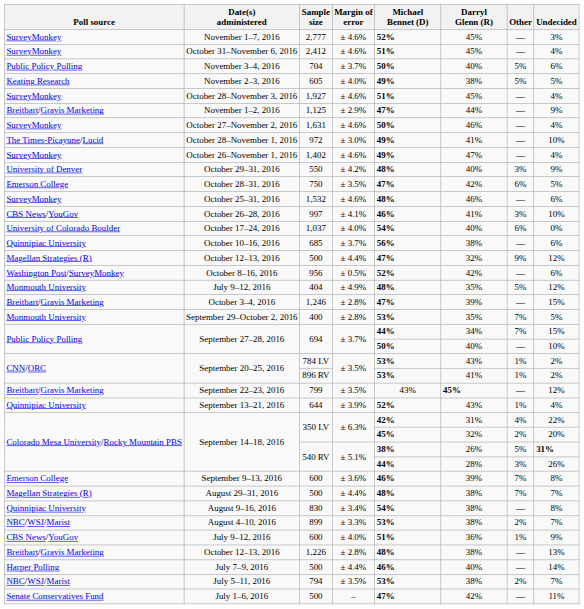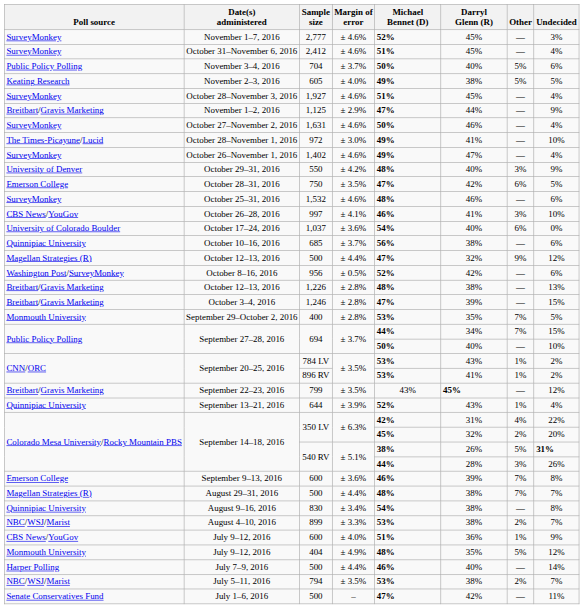 <table class="wikitable" style="font-size:90%;">
 <tr valign= bottom>
 <th>Poll source</th>
 <th>Date(s)<br>administered</th>
 <th>Sample<br>size</th>
 <th>Margin of<br>error</th>
 <th style="width:100px;">Michael<br>Bennet (D)</th>
 <th style="width:100px;">Darryl<br>Glenn (R)</th>
 <th>Other</th>
 <th>Undecided</th>
 </tr>
 <tr>
 <td><a href='#'>SurveyMonkey</a></td>
 <td align=center>November 1–7, 2016</td>
 <td align=center>2,777</td>
 <td align=center>± 4.6%</td>
 <td><strong>52%</strong></td>
 <td align=center>45%</td>
 <td align=center>—</td>
 <td align=center>3%</td>
 </tr>
 <tr>
 <td><a href='#'>SurveyMonkey</a></td>
 <td align=center>October 31–November 6, 2016</td>
 <td align=center>2,412</td>
 <td align=center>± 4.6%</td>
 <td><strong>51%</strong></td>
 <td align=center>45%</td>
 <td align=center>—</td>
 <td align=center>4%</td>
 </tr>
 <tr>
 <td><a href='#'>Public Policy Polling</a></td>
 <td align=center>November 3–4, 2016</td>
 <td align=center>704</td>
 <td align=center>± 3.7%</td>
 <td><strong>50%</strong></td>
 <td align=center>40%</td>
 <td align=center>5%</td>
 <td align=center>6%</td>
 </tr>
 <tr>
 <td><a href='#'>Keating Research</a></td>
 <td align=center>November 2–3, 2016</td>
 <td align=center>605</td>
 <td align=center>± 4.0%</td>
 <td><strong>49%</strong></td>
 <td align=center>38%</td>
 <td align=center>5%</td>
 <td align=center>5%</td>
 </tr>
 <tr>
 <td><a href='#'>SurveyMonkey</a></td>
 <td align=center>October 28–November 3, 2016</td>
 <td align=center>1,927</td>
 <td align=center>± 4.6%</td>
 <td><strong>51%</strong></td>
 <td align=center>45%</td>
 <td align=center>—</td>
 <td align=center>4%</td>
 </tr>
 <tr>
 <td><a href='#'>Breitbart</a>/<a href='#'>Gravis Marketing</a></td>
 <td align=center>November 1–2, 2016</td>
 <td align=center>1,125</td>
 <td align=center>± 2.9%</td>
 <td><strong>47%</strong></td>
 <td align=center>44%</td>
 <td align=center>—</td>
 <td align=center>9%</td>
 </tr>
 <tr>
 <td><a href='#'>SurveyMonkey</a></td>
 <td align=center>October 27–November 2, 2016</td>
 <td align=center>1,631</td>
 <td align=center>± 4.6%</td>
 <td><strong>50%</strong></td>
 <td align=center>46%</td>
 <td align=center>—</td>
 <td align=center>4%</td>
 </tr>
 <tr>
 <td><a href='#'>The Times-Picayune</a>/<a href='#'>Lucid</a></td>
 <td align=center>October 28–November 1, 2016</td>
 <td align=center>972</td>
 <td align=center>± 3.0%</td>
 <td><strong>49%</strong></td>
 <td align=center>41%</td>
 <td align=center>—</td>
 <td align=center>10%</td>
 </tr>
 <tr>
 <td><a href='#'>SurveyMonkey</a></td>
 <td align=center>October 26–November 1, 2016</td>
 <td align=center>1,402</td>
 <td align=center>± 4.6%</td>
 <td><strong>49%</strong></td>
 <td align=center>47%</td>
 <td align=center>—</td>
 <td align=center>4%</td>
 </tr>
 <tr>
 <td><a href='#'>University of Denver</a></td>
 <td align=center>October 29–31, 2016</td>
 <td align=center>550</td>
 <td align=center>± 4.2%</td>
 <td><strong>48%</strong></td>
 <td align=center>40%</td>
 <td align=center>3%</td>
 <td align=center>9%</td>
 </tr>
 <tr>
 <td><a href='#'>Emerson College</a></td>
 <td align=center>October 28–31, 2016</td>
 <td align=center>750</td>
 <td align=center>± 3.5%</td>
 <td><strong>47%</strong></td>
 <td align=center>42%</td>
 <td align=center>6%</td>
 <td align=center>5%</td>
 </tr>
 <tr>
 <td><a href='#'>SurveyMonkey</a></td>
 <td align=center>October 25–31, 2016</td>
 <td align=center>1,532</td>
 <td align=center>± 4.6%</td>
 <td><strong>48%</strong></td>
 <td align=center>46%</td>
 <td align=center>—</td>
 <td align=center>6%</td>
 </tr>
 <tr>
 <td><a href='#'>CBS News</a>/<a href='#'>YouGov</a></td>
 <td align=center>October 26–28, 2016</td>
 <td align=center>997</td>
 <td align=center>± 4.1%</td>
 <td><strong>46%</strong></td>
 <td align=center>41%</td>
 <td align=center>3%</td>
 <td align=center>10%</td>
 </tr>
 <tr>
 <td><a href='#'>University of Colorado Boulder</a></td>
 <td align=center>October 17–24, 2016</td>
 <td align=center>1,037</td>
-<td align=center>± 4.0%</td>
+<td align=center>± 3.6%</td>
 <td><strong>54%</strong></td>
 <td align=center>40%</td>
 <td align=center>6%</td>
 <td align=center>0%</td>
 </tr>
 <tr>
 <td><a href='#'>Quinnipiac University</a></td>
 <td align=center>October 10–16, 2016</td>
 <td align=center>685</td>
 <td align=center>± 3.7%</td>
 <td><strong>56%</strong></td>
 <td align=center>38%</td>
 <td align=center>—</td>
 <td align=center>6%</td>
 </tr>
 <tr>
 <td><a href='#'>Magellan Strategies (R)</a></td>
 <td align=center>October 12–13, 2016</td>
 <td align=center>500</td>
 <td align=center>± 4.4%</td>
 <td><strong>47%</strong></td>
 <td align=center>32%</td>
 <td align=center>9%</td>
 <td align=center>12%</td>
 </tr>
 <tr>
 <td><a href='#'>Washington Post</a>/<a href='#'>SurveyMonkey</a></td>
 <td align=center>October 8–16, 2016</td>
 <td align=center>956</td>
 <td align=center>± 0.5%</td>
 <td><strong>52%</strong></td>
 <td align=center>42%</td>
 <td align=center>—</td>
 <td align=center>6%</td>
 </tr>
 <tr>
-<td><a href='#'>Monmouth University</a></td>
-<td align=center>July 9–12, 2016</td>
-<td align=center>404</td>
-<td align=center>± 4.9%</td>
+<td><a href='#'>Breitbart</a>/<a href='#'>Gravis Marketing</a></td>
+<td align=center>October 12–13, 2016</td>
+<td align=center>1,226</td>
+<td align=center>± 2.8%</td>
 <td><strong>48%</strong></td>
-<td align=center>35%</td>
-<td align=center>5%</td>
-<td align=center>12%</td>
+<td align=center>38%</td>
+<td align=center>—</td>
+<td align=center>13%</td>
 </tr>
 <tr>
 <td><a href='#'>Breitbart</a>/<a href='#'>Gravis Marketing</a></td>
 <td align=center>October 3–4, 2016</td>
 <td align=center>1,246</td>
 <td align=center>± 2.8%</td>
 <td><strong>47%</strong></td>
 <td align=center>39%</td>
 <td align=center>—</td>
 <td align=center>15%</td>
 </tr>
 <tr>
 <td><a href='#'>Monmouth University</a></td>
 <td align=center>September 29–October 2, 2016</td>
 <td align=center>400</td>
 <td align=center>± 2.8%</td>
 <td><strong>53%</strong></td>
 <td align=center>35%</td>
 <td align=center>7%</td>
 <td align=center>5%</td>
 </tr>
 <tr>
 <td rowspan=2><a href='#'>Public Policy Polling</a></td>
 <td rowspan=2 align=center>September 27–28, 2016</td>
 <td rowspan=2 align=center>694</td>
 <td rowspan=2 align=center>± 3.7%</td>
 <td><strong>44%</strong></td>
 <td align=center>34%</td>
 <td align=center>7%</td>
 <td align=center>15%</td>
 </tr>
 <tr>
 <td><strong>50%</strong></td>
 <td align=center>40%</td>
 <td align=center>—</td>
 <td align=center>10%</td>
 </tr>
 <tr>
 <td rowspan=2><a href='#'>CNN</a>/<a href='#'>ORC</a></td>
 <td align=center rowspan=2>September 20–25, 2016</td>
 <td align=center>784 LV</td>
 <td align=center rowspan=2>± 3.5%</td>
 <td><strong>53%</strong></td>
 <td align=center>43%</td>
 <td align=center>1%</td>
 <td align=center>2%</td>
 </tr>
 <tr>
 <td align=center>896 RV</td>
 <td><strong>53%</strong></td>
 <td align=center>41%</td>
 <td align=center>1%</td>
 <td align=center>2%</td>
 </tr>
 <tr>
 <td><a href='#'>Breitbart</a>/<a href='#'>Gravis Marketing</a></td>
 <td align=center>September 22–23, 2016</td>
 <td align=center>799</td>
 <td align=center>± 3.5%</td>
 <td align=center>43%</td>
 <td><strong>45%</strong></td>
 <td align=center>—</td>
 <td align=center>12%</td>
 </tr>
 <tr>
 <td><a href='#'>Quinnipiac University</a></td>
 <td align=center>September 13–21, 2016</td>
 <td align=center>644</td>
 <td align=center>± 3.9%</td>
 <td><strong>52%</strong></td>
 <td align=center>43%</td>
 <td align=center>1%</td>
 <td align=center>4%</td>
 </tr>
 <tr>
 <td rowspan=4><a href='#'>Colorado Mesa University</a>/<a href='#'>Rocky Mountain PBS</a></td>
 <td rowspan=4 align=center>September 14–18, 2016</td>
 <td rowspan=2 align=center>350 LV</td>
 <td rowspan=2 align=center>± 6.3%</td>
 <td><strong>42%</strong></td>
 <td align=center>31%</td>
 <td align=center>4%</td>
 <td align=center>22%</td>
 </tr>
 <tr>
 <td><strong>45%</strong></td>
 <td align=center>32%</td>
 <td align=center>2%</td>
 <td align=center>20%</td>
 </tr>
 <tr>
 <td rowspan=2 align=center>540 RV</td>
 <td rowspan=2 align=center>± 5.1%</td>
 <td><strong>38%</strong></td>
 <td align=center>26%</td>
 <td align=center>5%</td>
 <td><strong>31%</strong></td>
 </tr>
 <tr>
 <td><strong>44%</strong></td>
 <td align=center>28%</td>
 <td align=center>3%</td>
 <td align=center>26%</td>
 </tr>
 <tr>
 <td><a href='#'>Emerson College</a></td>
 <td align=center>September 9–13, 2016</td>
 <td align=center>600</td>
 <td align=center>± 3.6%</td>
 <td><strong>46%</strong></td>
 <td align=center>39%</td>
 <td align=center>7%</td>
 <td align=center>8%</td>
 </tr>
 <tr>
 <td><a href='#'>Magellan Strategies (R)</a></td>
 <td align=center>August 29–31, 2016</td>
 <td align=center>500</td>
 <td align=center>± 4.4%</td>
 <td><strong>48%</strong></td>
 <td align=center>38%</td>
 <td align=center>7%</td>
 <td align=center>7%</td>
 </tr>
 <tr>
 <td><a href='#'>Quinnipiac University</a></td>
 <td align=center>August 9–16, 2016</td>
 <td align=center>830</td>
 <td align=center>± 3.4%</td>
 <td><strong>54%</strong></td>
 <td align=center>38%</td>
 <td align=center>—</td>
 <td align=center>8%</td>
 </tr>
 <tr>
 <td><a href='#'>NBC</a>/<a href='#'>WSJ</a>/<a href='#'>Marist</a></td>
 <td align=center>August 4–10, 2016</td>
 <td align=center>899</td>
 <td align=center>± 3.3%</td>
 <td><strong>53%</strong></td>
 <td align=center>38%</td>
 <td align=center>2%</td>
 <td align=center>7%</td>
 </tr>
 <tr>
 <td><a href='#'>CBS News</a>/<a href='#'>YouGov</a></td>
 <td align=center>July 9–12, 2016</td>
 <td align=center>600</td>
 <td align=center>± 4.0%</td>
 <td><strong>51%</strong></td>
 <td align=center>36%</td>
 <td align=center>1%</td>
 <td align=center>9%</td>
 </tr>
 <tr>
-<td><a href='#'>Breitbart</a>/<a href='#'>Gravis Marketing</a></td>
-<td align=center>October 12–13, 2016</td>
-<td align=center>1,226</td>
-<td align=center>± 2.8%</td>
+<td><a href='#'>Monmouth University</a></td>
+<td align=center>July 9–12, 2016</td>
+<td align=center>404</td>
+<td align=center>± 4.9%</td>
 <td><strong>48%</strong></td>
-<td align=center>38%</td>
-<td align=center>—</td>
-<td align=center>13%</td>
+<td align=center>35%</td>
+<td align=center>5%</td>
+<td align=center>12%</td>
 </tr>
 <tr>
 <td><a href='#'>Harper Polling</a></td>
 <td align=center>July 7–9, 2016</td>
 <td align=center>500</td>
 <td align=center>± 4.4%</td>
 <td><strong>46%</strong></td>
 <td align=center>40%</td>
 <td align=center>—</td>
 <td align=center>14%</td>
 </tr>
 <tr>
 <td><a href='#'>NBC</a>/<a href='#'>WSJ</a>/<a href='#'>Marist</a></td>
 <td align=center>July 5–11, 2016</td>
 <td align=center>794</td>
 <td align=center>± 3.5%</td>
 <td><strong>53%</strong></td>
 <td align=center>38%</td>
 <td align=center>2%</td>
 <td align=center>7%</td>
 </tr>
 <tr>
 <td><a href='#'>Senate Conservatives Fund</a></td>
 <td align=center>July 1–6, 2016</td>
 <td align=center>500</td>
 <td align=center>–</td>
 <td><strong>47%</strong></td>
 <td align=center>42%</td>
 <td align=center>—</td>
 <td align=center>11%</td>
 </tr>
 </table>
